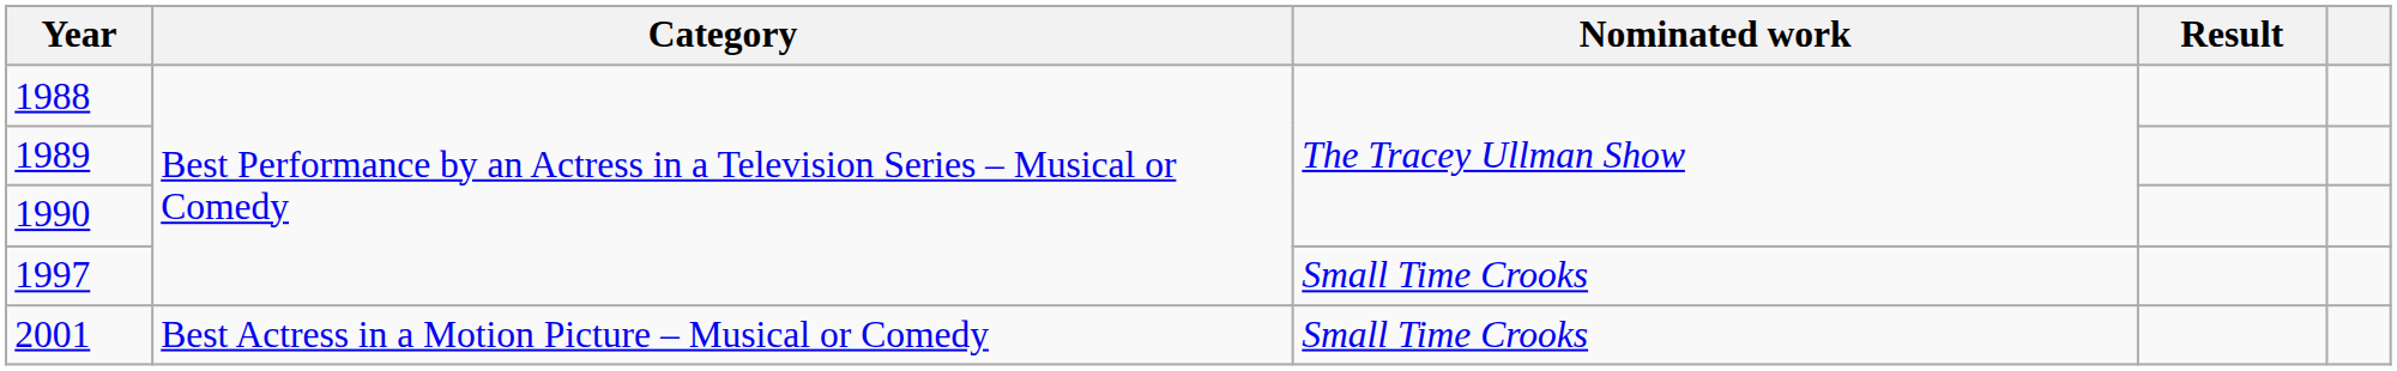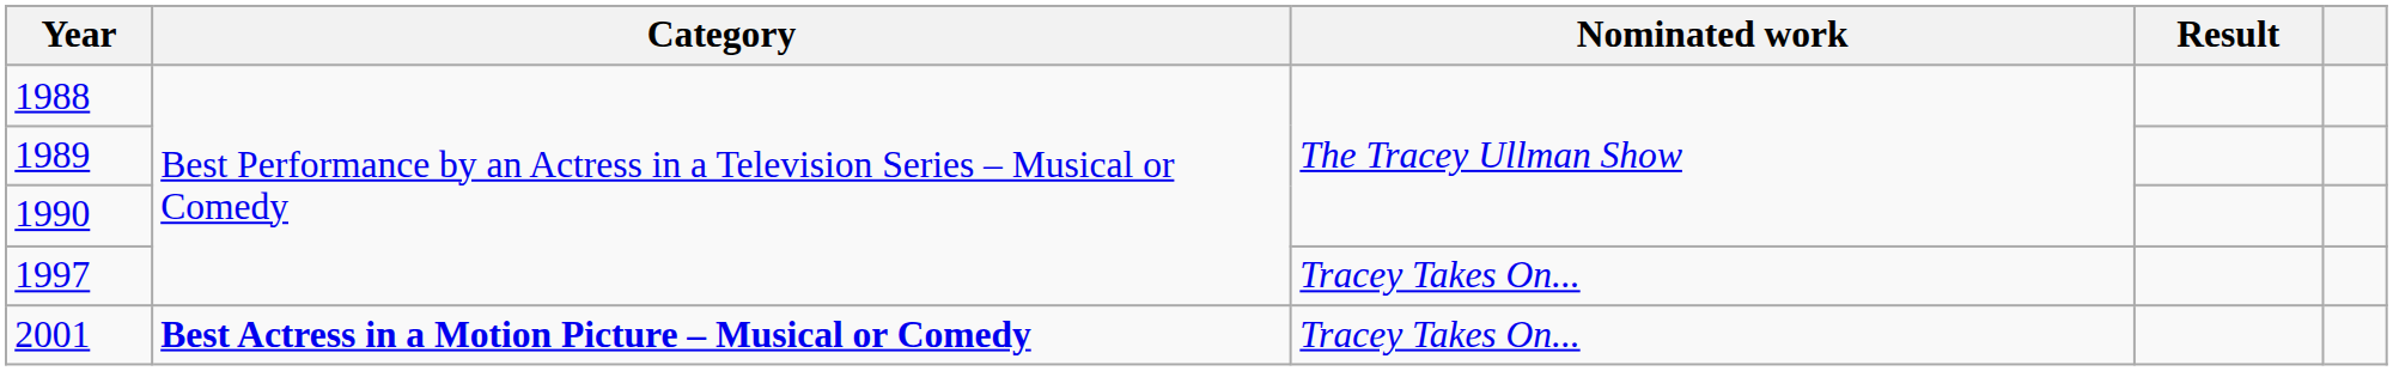 <table width="80%" class="wikitable">
 <tr>
 <th width="10">Year</th>
 <th width="300">Category</th>
 <th width="220">Nominated work</th>
 <th width="30">Result</th>
 <th width="10"></th>
 </tr>
 <tr>
 <td><a href='#'>1988</a></td>
 <td rowspan="4"><a href='#'>Best Performance by an Actress in a Television Series – Musical or Comedy</a></td>
 <td rowspan="3"><em><a href='#'>The Tracey Ullman Show</a></em></td>
 <td></td>
 <td></td>
 </tr>
 <tr>
 <td><a href='#'>1989</a></td>
 <td></td>
 <td></td>
 </tr>
 <tr>
 <td><a href='#'>1990</a></td>
 <td></td>
 <td></td>
 </tr>
 <tr>
 <td><a href='#'>1997</a></td>
-<td><em><a href='#'>Small Time Crooks</a></em></td>
+<td><em><a href='#'>Tracey Takes On...</a></em></td>
 <td></td>
 <td></td>
 </tr>
 <tr>
 <td><a href='#'>2001</a></td>
-<td><a href='#'>Best Actress in a Motion Picture – Musical or Comedy</a></td>
-<td><em><a href='#'>Small Time Crooks</a></em></td>
+<td><strong><a href='#'>Best Actress in a Motion Picture – Musical or Comedy</a></strong></td>
+<td><em><a href='#'>Tracey Takes On...</a></em></td>
 <td></td>
 <td></td>
 </tr>
 </table>
